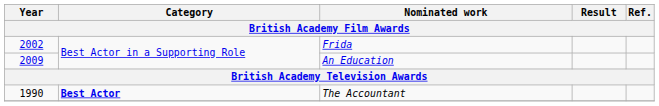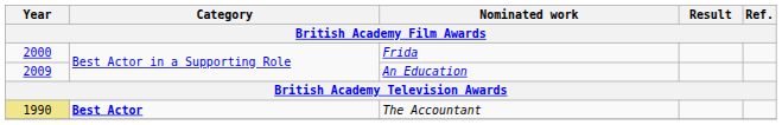 <table class=wikitable>
 <tr>
 <th scope="col" style="width:5em;">Year</th>
 <th scope="col" style="width:26em;">Category</th>
 <th scope="col" style="width:25em;">Nominated work</th>
 <th scope="col" style="width:5em;">Result</th>
 <th>Ref.</th>
 </tr>
 <tr>
 <th colspan=5><a href='#'>British Academy Film Awards</a></th>
 </tr>
 <tr>
-<td style="text-align:center;"><a href='#'>2002</a></td>
+<td style="text-align:center;"><a href='#'>2000</a></td>
 <td rowspan=2><a href='#'>Best Actor in a Supporting Role</a></td>
 <td><em><a href='#'>Frida</a></em></td>
 <td></td>
 <td></td>
 </tr>
 <tr>
 <td style="text-align:center;"><a href='#'>2009</a></td>
 <td><em><a href='#'>An Education</a></em></td>
 <td></td>
 <td></td>
 </tr>
 <tr>
 <th colspan=5><a href='#'>British Academy Television Awards</a></th>
 </tr>
 <tr>
-<td style="text-align:center;">1990</td>
+<td style="background: khaki; text-align:center;">1990</td>
 <td><strong><a href='#'>Best Actor</a></strong></td>
 <td><em>The Accountant</em></td>
 <td></td>
 <td></td>
 </tr>
 <tr>
 </tr>
 </table>
